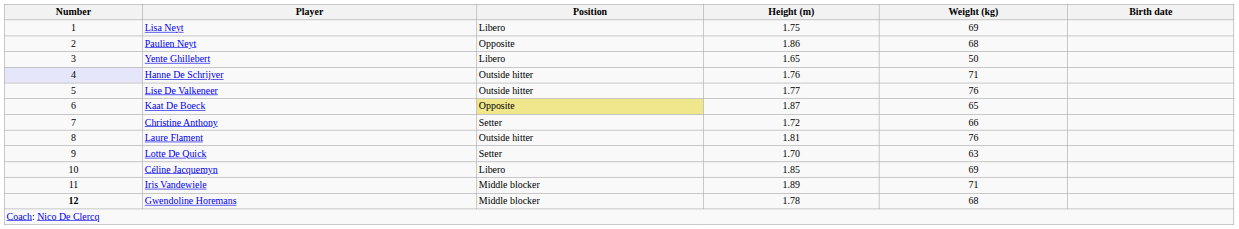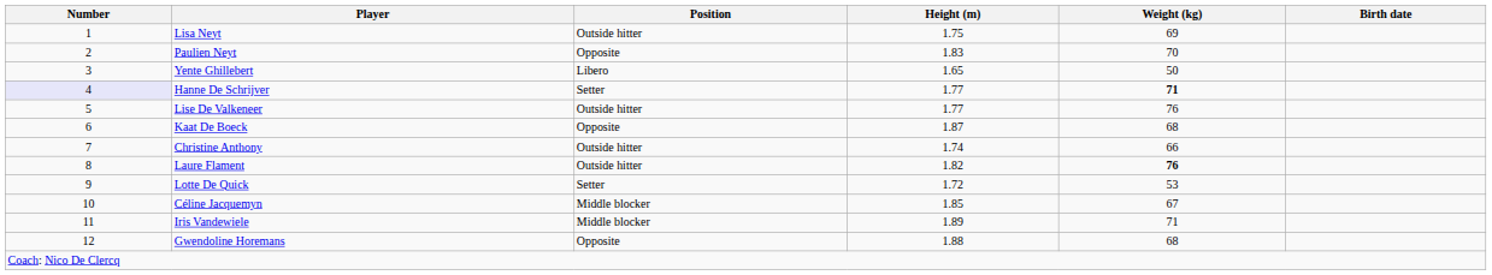 <table class="wikitable" style="width:100%;">
 <tr>
 <th>Number</th>
 <th>Player</th>
 <th>Position</th>
 <th>Height (m)</th>
 <th>Weight (kg)</th>
 <th>Birth date</th>
 </tr>
 <tr>
 <td align=center>1</td>
 <td> <a href='#'>Lisa Neyt</a></td>
-<td>Libero</td>
+<td>Outside hitter</td>
 <td align=center>1.75</td>
 <td align=center>69</td>
 <td></td>
 </tr>
 <tr>
 <td align=center>2</td>
 <td> <a href='#'>Paulien Neyt</a></td>
 <td>Opposite</td>
-<td align=center>1.86</td>
-<td align=center>68</td>
+<td align=center>1.83</td>
+<td align=center>70</td>
 <td></td>
 </tr>
 <tr>
 <td align=center>3</td>
 <td> <a href='#'>Yente Ghillebert</a></td>
 <td>Libero</td>
 <td align=center>1.65</td>
 <td align=center>50</td>
 <td></td>
 </tr>
 <tr>
 <td align=center style="background: lavender;">4</td>
 <td> <a href='#'>Hanne De Schrijver</a></td>
-<td>Outside hitter</td>
-<td align=center>1.76</td>
-<td align=center>71</td>
+<td>Setter</td>
+<td align=center>1.77</td>
+<td align=center><strong>71</strong></td>
 <td></td>
 </tr>
 <tr>
 <td align=center>5</td>
 <td> <a href='#'>Lise De Valkeneer</a></td>
 <td>Outside hitter</td>
 <td align=center>1.77</td>
 <td align=center>76</td>
 <td></td>
 </tr>
 <tr>
 <td align=center>6</td>
 <td> <a href='#'>Kaat De Boeck</a></td>
-<td style="background: khaki;">Opposite</td>
+<td>Opposite</td>
 <td align=center>1.87</td>
-<td align=center>65</td>
+<td align=center>68</td>
 <td></td>
 </tr>
 <tr>
 <td align=center>7</td>
 <td> <a href='#'>Christine Anthony</a></td>
-<td>Setter</td>
-<td align=center>1.72</td>
+<td>Outside hitter</td>
+<td align=center>1.74</td>
 <td align=center>66</td>
 <td></td>
 </tr>
 <tr>
 <td align=center>8</td>
 <td> <a href='#'>Laure Flament</a></td>
 <td>Outside hitter</td>
-<td align=center>1.81</td>
-<td align=center>76</td>
+<td align=center>1.82</td>
+<td align=center><strong>76</strong></td>
 <td></td>
 </tr>
 <tr>
 <td align=center>9</td>
 <td> <a href='#'>Lotte De Quick</a></td>
 <td>Setter</td>
-<td align=center>1.70</td>
-<td align=center>63</td>
+<td align=center>1.72</td>
+<td align=center>53</td>
 <td></td>
 </tr>
 <tr>
 <td align=center>10</td>
 <td> <a href='#'>Céline Jacquemyn</a></td>
-<td>Libero</td>
+<td>Middle blocker</td>
 <td align=center>1.85</td>
-<td align=center>69</td>
+<td align=center>67</td>
 <td></td>
 </tr>
 <tr>
 <td align=center>11</td>
 <td> <a href='#'>Iris Vandewiele</a></td>
 <td>Middle blocker</td>
 <td align=center>1.89</td>
 <td align=center>71</td>
 <td></td>
 </tr>
 <tr>
-<td align=center><strong>12</strong></td>
+<td align=center>12</td>
 <td> <a href='#'>Gwendoline Horemans</a></td>
-<td>Middle blocker</td>
-<td align=center>1.78</td>
+<td>Opposite</td>
+<td align=center>1.88</td>
 <td align=center>68</td>
 <td></td>
 </tr>
 <tr>
 <td colspan=6><a href='#'>Coach</a>:  <a href='#'>Nico De Clercq</a></td>
 </tr>
 </table>
